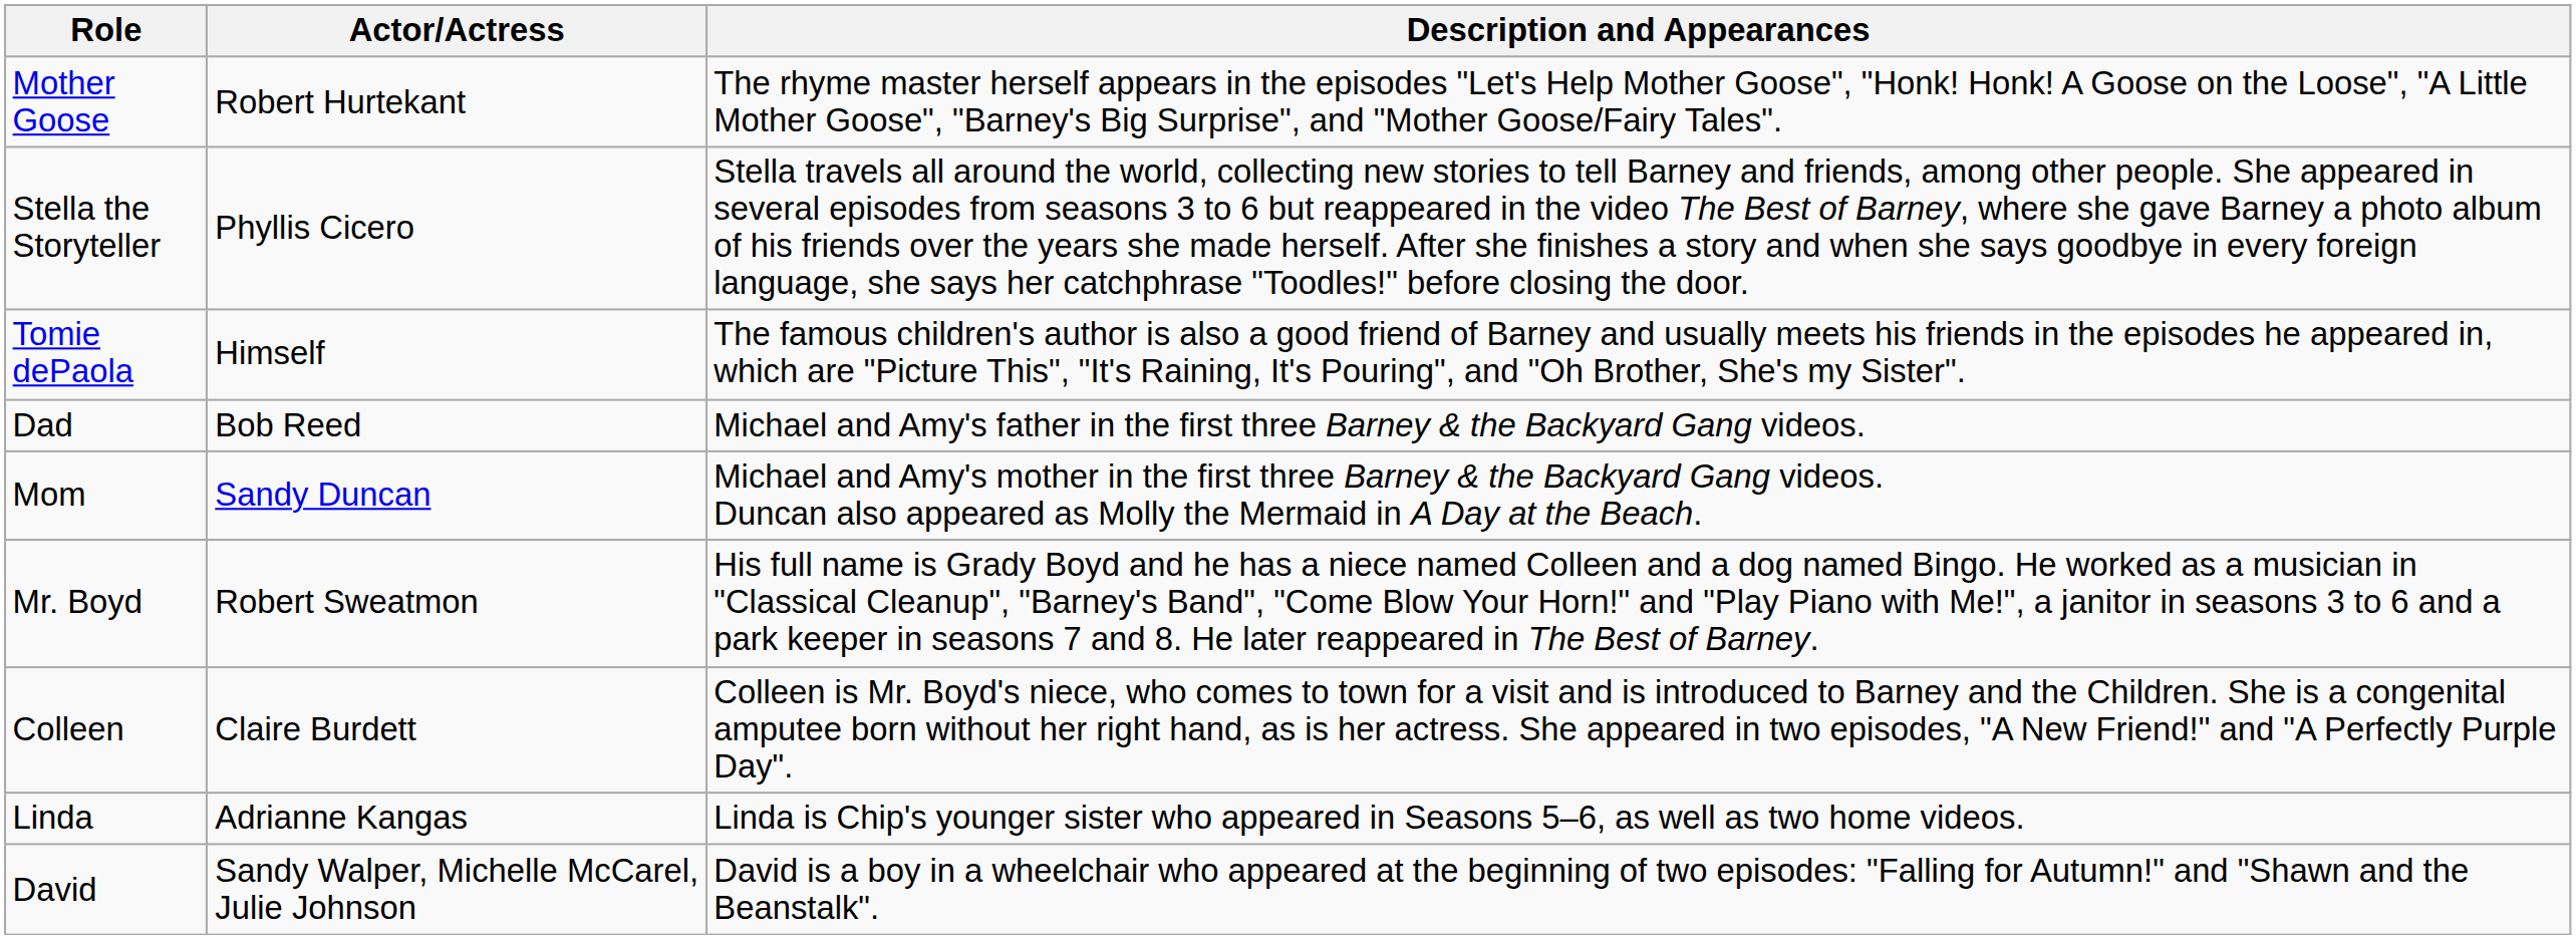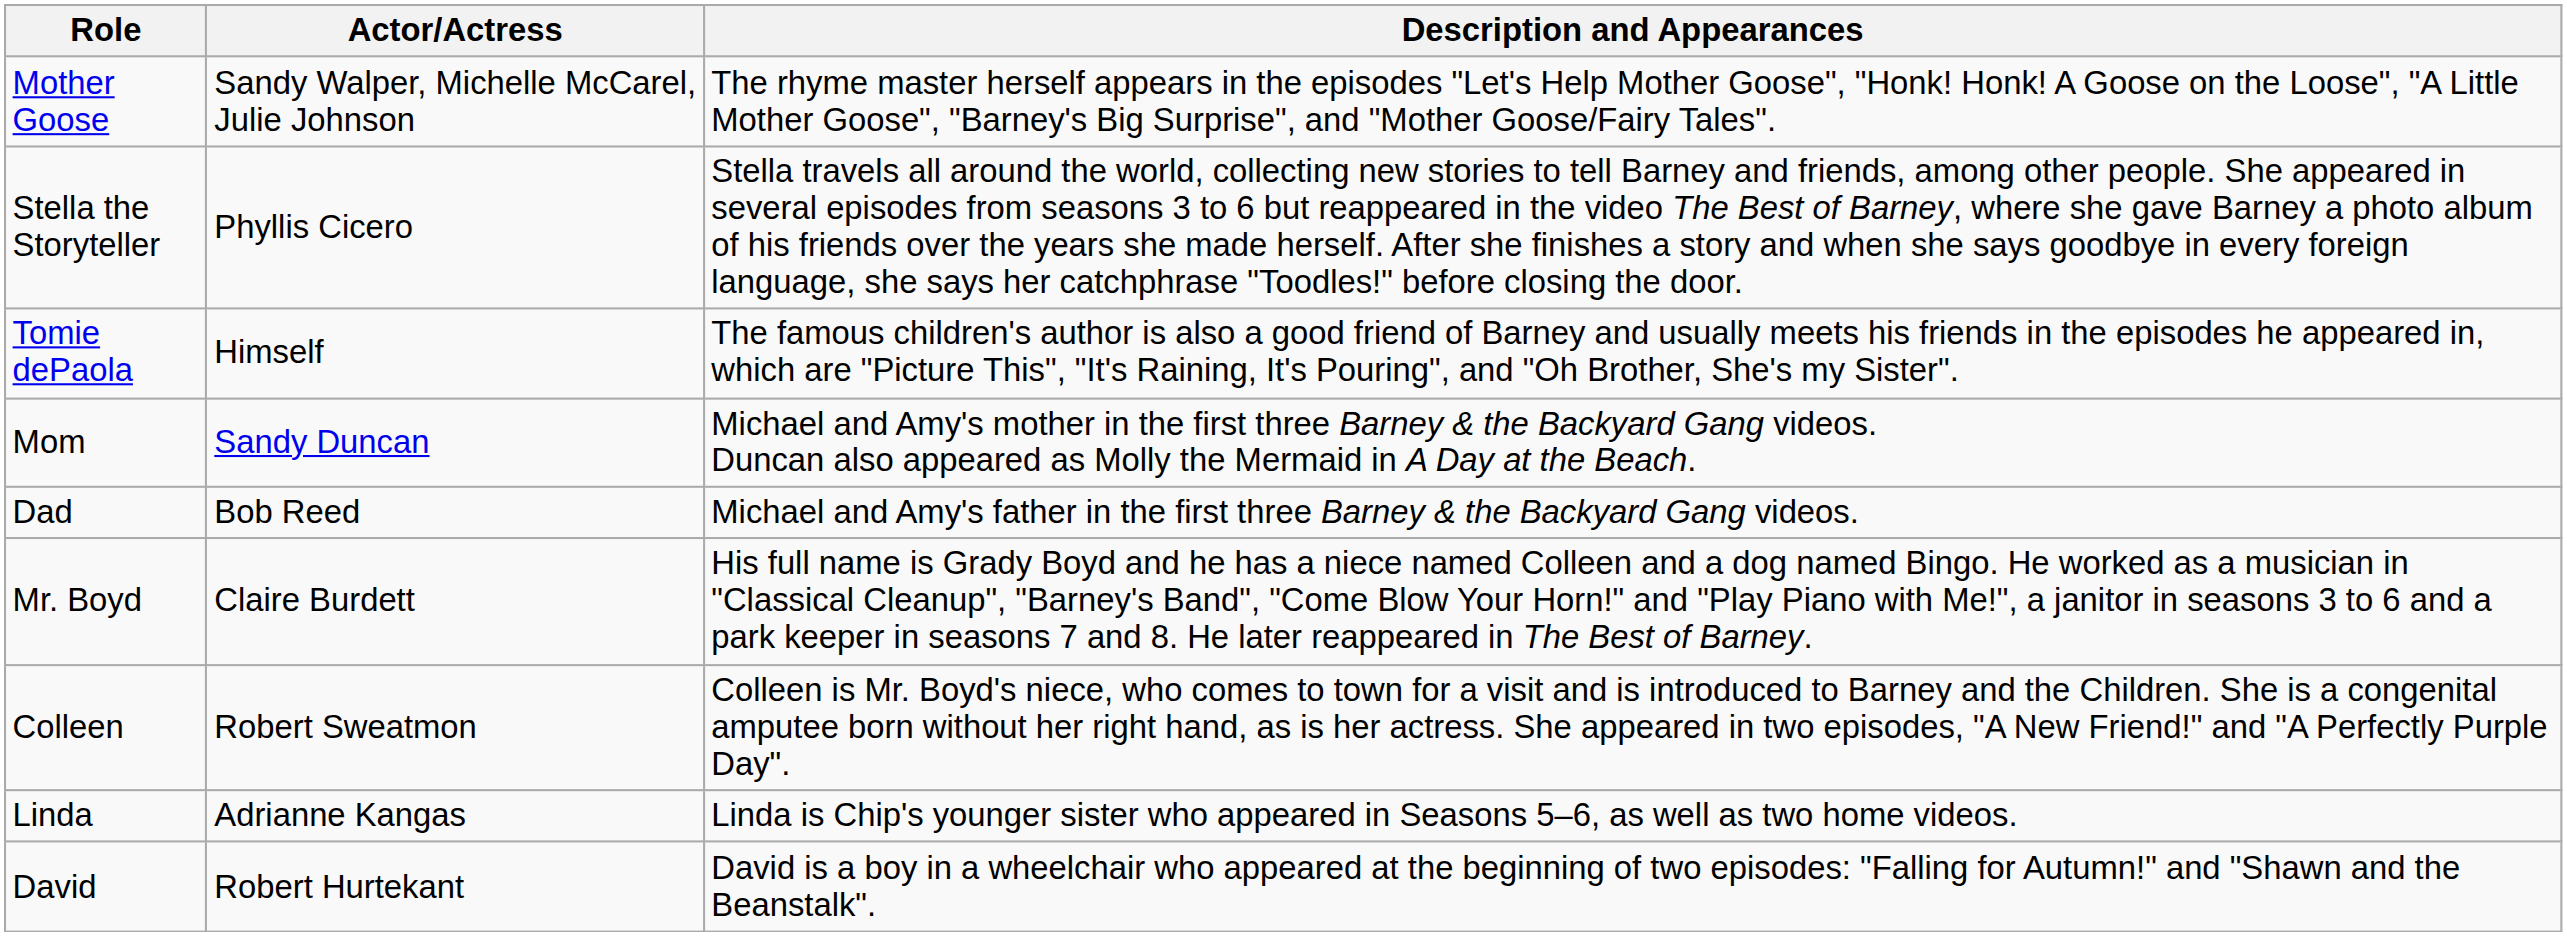 <table class="wikitable">
 <tr>
 <th>Role</th>
 <th>Actor/Actress</th>
 <th>Description and Appearances</th>
 </tr>
 <tr>
 <td><a href='#'>Mother Goose</a></td>
-<td>Robert Hurtekant</td>
+<td style="white-space:nowrap;">Sandy Walper, Michelle McCarel,<br>Julie Johnson</td>
 <td>The rhyme master herself appears in the episodes "Let's Help Mother Goose", "Honk! Honk! A Goose on the Loose", "A Little Mother Goose", "Barney's Big Surprise", and "Mother Goose/Fairy Tales".</td>
 </tr>
 <tr>
 <td>Stella the Storyteller</td>
 <td>Phyllis Cicero</td>
 <td>Stella travels all around the world, collecting new stories to tell Barney and friends, among other people. She appeared in several episodes from seasons 3 to 6 but reappeared in the video <em>The Best of Barney</em>, where she gave Barney a photo album of his friends over the years she made herself. After she finishes a story and when she says goodbye in every foreign language, she says her catchphrase "Toodles!" before closing the door.</td>
 </tr>
 <tr>
 <td><a href='#'>Tomie dePaola</a></td>
 <td>Himself</td>
 <td>The famous children's author is also a good friend of Barney and usually meets his friends in the episodes he appeared in, which are "Picture This", "It's Raining, It's Pouring", and "Oh Brother, She's my Sister".</td>
 </tr>
 <tr>
+<td>Mom</td>
+<td><a href='#'>Sandy Duncan</a></td>
+<td>Michael and Amy's mother in the first three <em>Barney & the Backyard Gang</em> videos.<br>Duncan also appeared as Molly the Mermaid in <em>A Day at the Beach</em>.</td>
+</tr>
+<tr>
 <td>Dad</td>
 <td>Bob Reed</td>
 <td>Michael and Amy's father in the first three <em>Barney & the Backyard Gang</em> videos.</td>
 </tr>
 <tr>
-<td>Mom</td>
-<td><a href='#'>Sandy Duncan</a></td>
-<td>Michael and Amy's mother in the first three <em>Barney & the Backyard Gang</em> videos.<br>Duncan also appeared as Molly the Mermaid in <em>A Day at the Beach</em>.</td>
-</tr>
-<tr>
 <td>Mr. Boyd</td>
-<td>Robert Sweatmon</td>
+<td>Claire Burdett</td>
 <td>His full name is Grady Boyd and he has a niece named Colleen and a dog named Bingo. He worked as a musician in "Classical Cleanup", "Barney's Band", "Come Blow Your Horn!" and "Play Piano with Me!", a janitor in seasons 3 to 6 and a park keeper in seasons 7 and 8. He later reappeared in <em>The Best of Barney</em>.</td>
 </tr>
 <tr>
 <td>Colleen</td>
-<td>Claire Burdett</td>
+<td>Robert Sweatmon</td>
 <td>Colleen is Mr. Boyd's niece, who comes to town for a visit and is introduced to Barney and the Children. She is a congenital amputee born without her right hand, as is her actress. She appeared in two episodes, "A New Friend!" and "A Perfectly Purple Day".</td>
 </tr>
 <tr>
 <td>Linda</td>
 <td>Adrianne Kangas</td>
 <td>Linda is Chip's younger sister who appeared in Seasons 5–6, as well as two home videos.</td>
 </tr>
 <tr>
 <td>David</td>
-<td style="white-space:nowrap;">Sandy Walper, Michelle McCarel,<br>Julie Johnson</td>
+<td>Robert Hurtekant</td>
 <td>David is a boy in a wheelchair who appeared at the beginning of two episodes: "Falling for Autumn!" and "Shawn and the Beanstalk".</td>
 </tr>
 </table>
